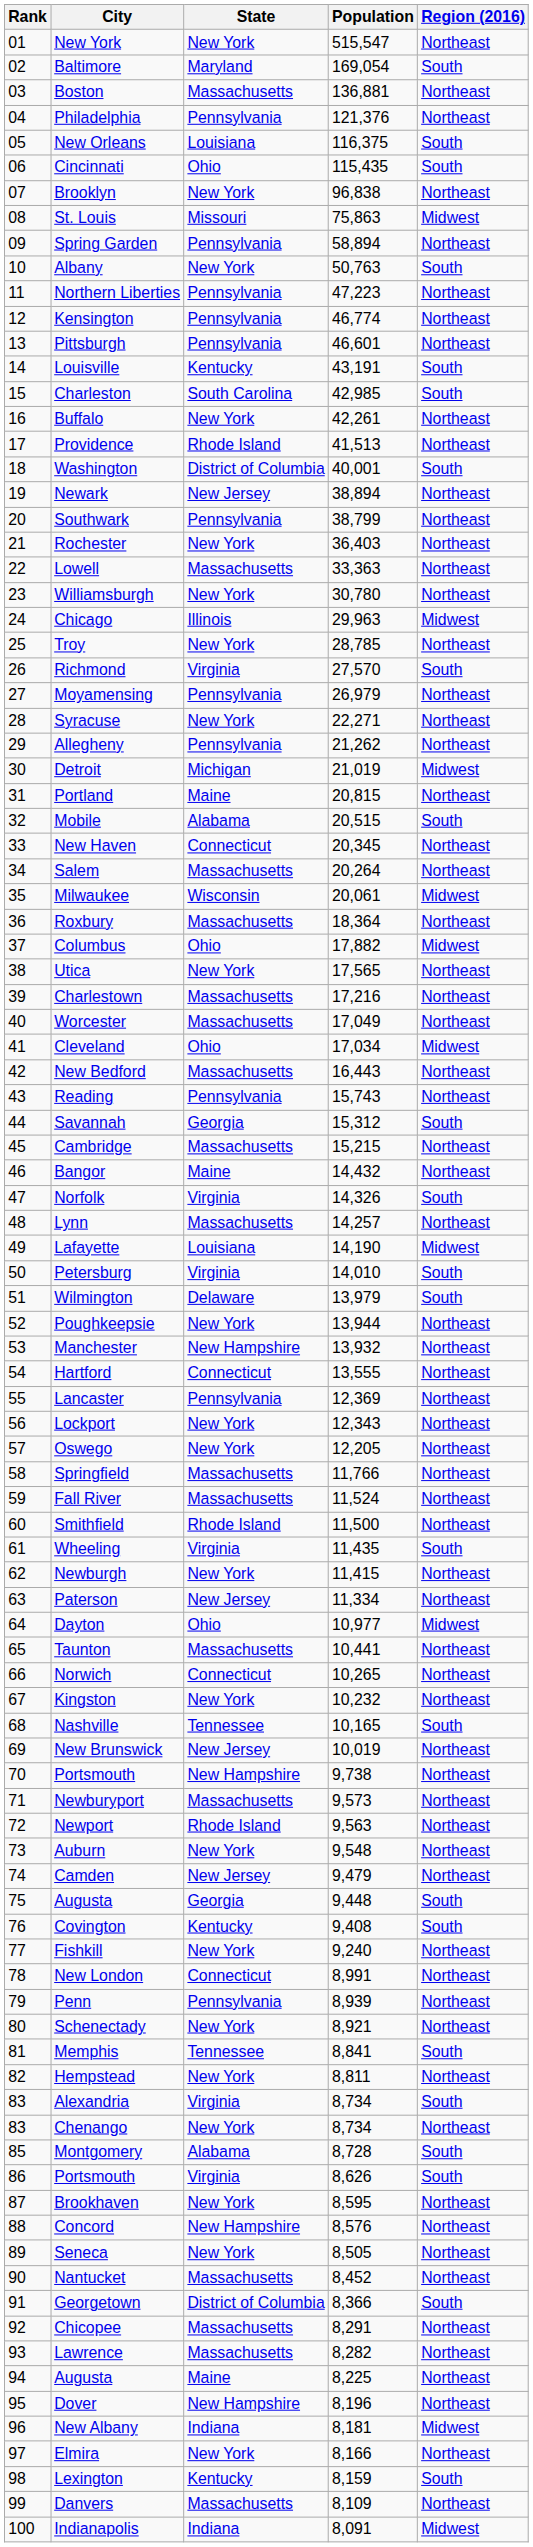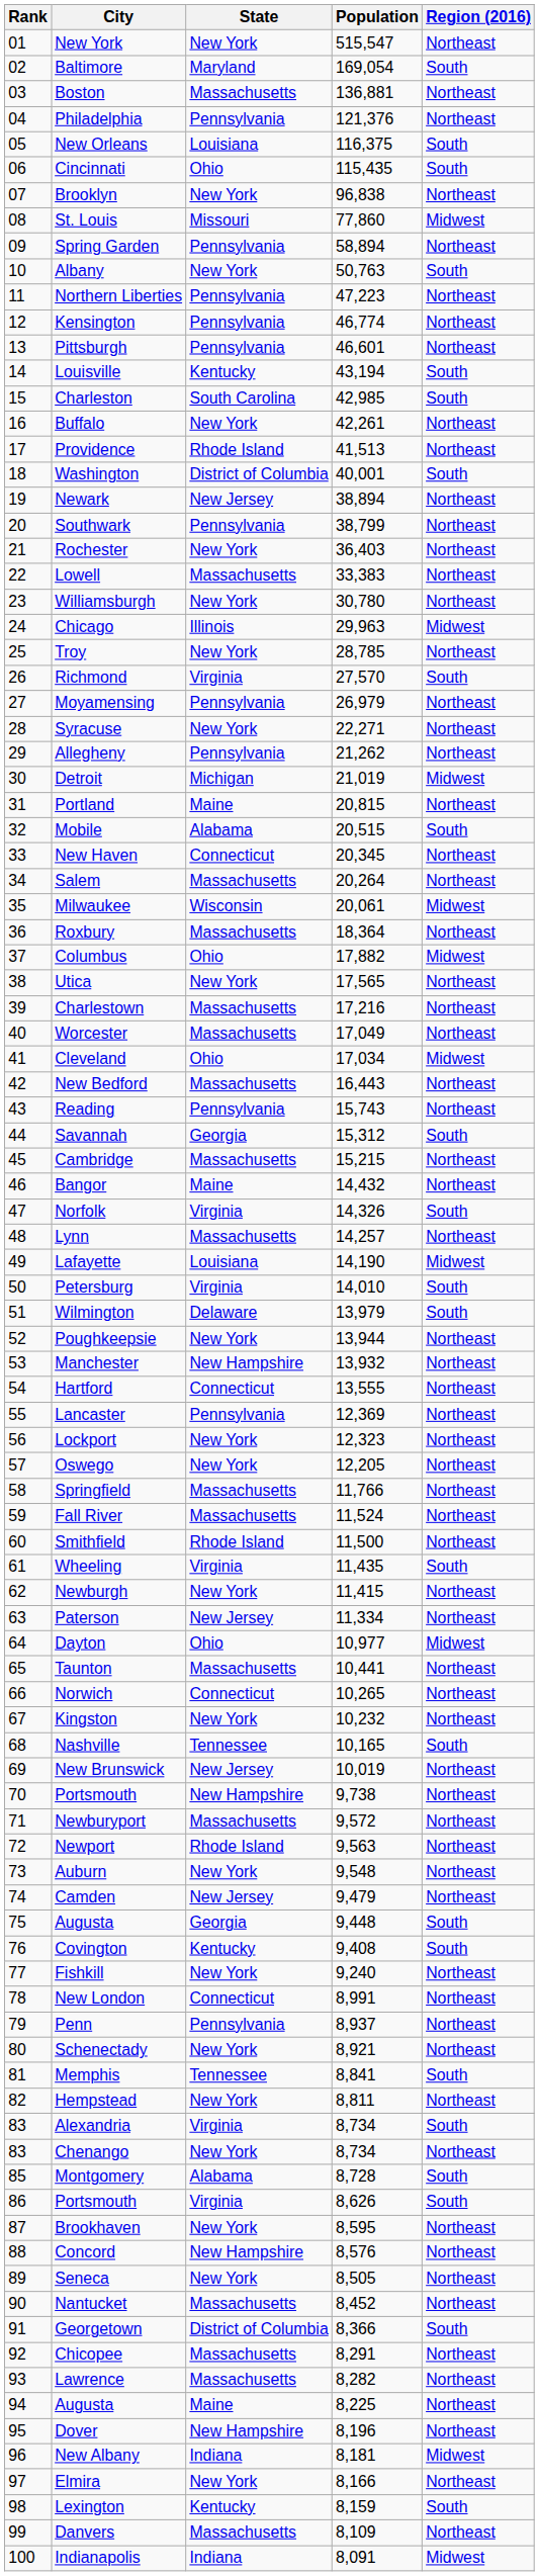 <table class="wikitable sortable">
 <tr>
 <th>Rank</th>
 <th>City</th>
 <th>State</th>
 <th>Population</th>
 <th><a href='#'>Region (2016)</a></th>
 </tr>
 <tr>
 <td>01</td>
 <td><a href='#'>New York</a></td>
 <td><a href='#'>New York</a></td>
 <td>515,547</td>
 <td><a href='#'>Northeast</a></td>
 </tr>
 <tr>
 <td>02</td>
 <td><a href='#'>Baltimore</a></td>
 <td><a href='#'>Maryland</a></td>
 <td>169,054</td>
 <td><a href='#'>South</a></td>
 </tr>
 <tr>
 <td>03</td>
 <td><a href='#'>Boston</a></td>
 <td><a href='#'>Massachusetts</a></td>
 <td>136,881</td>
 <td><a href='#'>Northeast</a></td>
 </tr>
 <tr>
 <td>04</td>
 <td><a href='#'>Philadelphia</a></td>
 <td><a href='#'>Pennsylvania</a></td>
 <td>121,376</td>
 <td><a href='#'>Northeast</a></td>
 </tr>
 <tr>
 <td>05</td>
 <td><a href='#'>New Orleans</a></td>
 <td><a href='#'>Louisiana</a></td>
 <td>116,375</td>
 <td><a href='#'>South</a></td>
 </tr>
 <tr>
 <td>06</td>
 <td><a href='#'>Cincinnati</a></td>
 <td><a href='#'>Ohio</a></td>
 <td>115,435</td>
 <td><a href='#'>South</a></td>
 </tr>
 <tr>
 <td>07</td>
 <td><a href='#'>Brooklyn</a></td>
 <td><a href='#'>New York</a></td>
 <td>96,838</td>
 <td><a href='#'>Northeast</a></td>
 </tr>
 <tr>
 <td>08</td>
 <td><a href='#'>St. Louis</a></td>
 <td><a href='#'>Missouri</a></td>
-<td>75,863</td>
+<td>77,860</td>
 <td><a href='#'>Midwest</a></td>
 </tr>
 <tr>
 <td>09</td>
 <td><a href='#'>Spring Garden</a></td>
 <td><a href='#'>Pennsylvania</a></td>
 <td>58,894</td>
 <td><a href='#'>Northeast</a></td>
 </tr>
 <tr>
 <td>10</td>
 <td><a href='#'>Albany</a></td>
 <td><a href='#'>New York</a></td>
 <td>50,763</td>
 <td><a href='#'>South</a></td>
 </tr>
 <tr>
 <td>11</td>
 <td><a href='#'>Northern Liberties</a></td>
 <td><a href='#'>Pennsylvania</a></td>
 <td>47,223</td>
 <td><a href='#'>Northeast</a></td>
 </tr>
 <tr>
 <td>12</td>
 <td><a href='#'>Kensington</a></td>
 <td><a href='#'>Pennsylvania</a></td>
 <td>46,774</td>
 <td><a href='#'>Northeast</a></td>
 </tr>
 <tr>
 <td>13</td>
 <td><a href='#'>Pittsburgh</a></td>
 <td><a href='#'>Pennsylvania</a></td>
 <td>46,601</td>
 <td><a href='#'>Northeast</a></td>
 </tr>
 <tr>
 <td>14</td>
 <td><a href='#'>Louisville</a></td>
 <td><a href='#'>Kentucky</a></td>
-<td>43,191</td>
+<td>43,194</td>
 <td><a href='#'>South</a></td>
 </tr>
 <tr>
 <td>15</td>
 <td><a href='#'>Charleston</a></td>
 <td><a href='#'>South Carolina</a></td>
 <td>42,985</td>
 <td><a href='#'>South</a></td>
 </tr>
 <tr>
 <td>16</td>
 <td><a href='#'>Buffalo</a></td>
 <td><a href='#'>New York</a></td>
 <td>42,261</td>
 <td><a href='#'>Northeast</a></td>
 </tr>
 <tr>
 <td>17</td>
 <td><a href='#'>Providence</a></td>
 <td><a href='#'>Rhode Island</a></td>
 <td>41,513</td>
 <td><a href='#'>Northeast</a></td>
 </tr>
 <tr>
 <td>18</td>
 <td><a href='#'>Washington</a></td>
 <td><a href='#'>District of Columbia</a></td>
 <td>40,001</td>
 <td><a href='#'>South</a></td>
 </tr>
 <tr>
 <td>19</td>
 <td><a href='#'>Newark</a></td>
 <td><a href='#'>New Jersey</a></td>
 <td>38,894</td>
 <td><a href='#'>Northeast</a></td>
 </tr>
 <tr>
 <td>20</td>
 <td><a href='#'>Southwark</a></td>
 <td><a href='#'>Pennsylvania</a></td>
 <td>38,799</td>
 <td><a href='#'>Northeast</a></td>
 </tr>
 <tr>
 <td>21</td>
 <td><a href='#'>Rochester</a></td>
 <td><a href='#'>New York</a></td>
 <td>36,403</td>
 <td><a href='#'>Northeast</a></td>
 </tr>
 <tr>
 <td>22</td>
 <td><a href='#'>Lowell</a></td>
 <td><a href='#'>Massachusetts</a></td>
-<td>33,363</td>
+<td>33,383</td>
 <td><a href='#'>Northeast</a></td>
 </tr>
 <tr>
 <td>23</td>
 <td><a href='#'>Williamsburgh</a></td>
 <td><a href='#'>New York</a></td>
 <td>30,780</td>
 <td><a href='#'>Northeast</a></td>
 </tr>
 <tr>
 <td>24</td>
 <td><a href='#'>Chicago</a></td>
 <td><a href='#'>Illinois</a></td>
 <td>29,963</td>
 <td><a href='#'>Midwest</a></td>
 </tr>
 <tr>
 <td>25</td>
 <td><a href='#'>Troy</a></td>
 <td><a href='#'>New York</a></td>
 <td>28,785</td>
 <td><a href='#'>Northeast</a></td>
 </tr>
 <tr>
 <td>26</td>
 <td><a href='#'>Richmond</a></td>
 <td><a href='#'>Virginia</a></td>
 <td>27,570</td>
 <td><a href='#'>South</a></td>
 </tr>
 <tr>
 <td>27</td>
 <td><a href='#'>Moyamensing</a></td>
 <td><a href='#'>Pennsylvania</a></td>
 <td>26,979</td>
 <td><a href='#'>Northeast</a></td>
 </tr>
 <tr>
 <td>28</td>
 <td><a href='#'>Syracuse</a></td>
 <td><a href='#'>New York</a></td>
 <td>22,271</td>
 <td><a href='#'>Northeast</a></td>
 </tr>
 <tr>
 <td>29</td>
 <td><a href='#'>Allegheny</a></td>
 <td><a href='#'>Pennsylvania</a></td>
 <td>21,262</td>
 <td><a href='#'>Northeast</a></td>
 </tr>
 <tr>
 <td>30</td>
 <td><a href='#'>Detroit</a></td>
 <td><a href='#'>Michigan</a></td>
 <td>21,019</td>
 <td><a href='#'>Midwest</a></td>
 </tr>
 <tr>
 <td>31</td>
 <td><a href='#'>Portland</a></td>
 <td><a href='#'>Maine</a></td>
 <td>20,815</td>
 <td><a href='#'>Northeast</a></td>
 </tr>
 <tr>
 <td>32</td>
 <td><a href='#'>Mobile</a></td>
 <td><a href='#'>Alabama</a></td>
 <td>20,515</td>
 <td><a href='#'>South</a></td>
 </tr>
 <tr>
 <td>33</td>
 <td><a href='#'>New Haven</a></td>
 <td><a href='#'>Connecticut</a></td>
 <td>20,345</td>
 <td><a href='#'>Northeast</a></td>
 </tr>
 <tr>
 <td>34</td>
 <td><a href='#'>Salem</a></td>
 <td><a href='#'>Massachusetts</a></td>
 <td>20,264</td>
 <td><a href='#'>Northeast</a></td>
 </tr>
 <tr>
 <td>35</td>
 <td><a href='#'>Milwaukee</a></td>
 <td><a href='#'>Wisconsin</a></td>
 <td>20,061</td>
 <td><a href='#'>Midwest</a></td>
 </tr>
 <tr>
 <td>36</td>
 <td><a href='#'>Roxbury</a></td>
 <td><a href='#'>Massachusetts</a></td>
 <td>18,364</td>
 <td><a href='#'>Northeast</a></td>
 </tr>
 <tr>
 <td>37</td>
 <td><a href='#'>Columbus</a></td>
 <td><a href='#'>Ohio</a></td>
 <td>17,882</td>
 <td><a href='#'>Midwest</a></td>
 </tr>
 <tr>
 <td>38</td>
 <td><a href='#'>Utica</a></td>
 <td><a href='#'>New York</a></td>
 <td>17,565</td>
 <td><a href='#'>Northeast</a></td>
 </tr>
 <tr>
 <td>39</td>
 <td><a href='#'>Charlestown</a></td>
 <td><a href='#'>Massachusetts</a></td>
 <td>17,216</td>
 <td><a href='#'>Northeast</a></td>
 </tr>
 <tr>
 <td>40</td>
 <td><a href='#'>Worcester</a></td>
 <td><a href='#'>Massachusetts</a></td>
 <td>17,049</td>
 <td><a href='#'>Northeast</a></td>
 </tr>
 <tr>
 <td>41</td>
 <td><a href='#'>Cleveland</a></td>
 <td><a href='#'>Ohio</a></td>
 <td>17,034</td>
 <td><a href='#'>Midwest</a></td>
 </tr>
 <tr>
 <td>42</td>
 <td><a href='#'>New Bedford</a></td>
 <td><a href='#'>Massachusetts</a></td>
 <td>16,443</td>
 <td><a href='#'>Northeast</a></td>
 </tr>
 <tr>
 <td>43</td>
 <td><a href='#'>Reading</a></td>
 <td><a href='#'>Pennsylvania</a></td>
 <td>15,743</td>
 <td><a href='#'>Northeast</a></td>
 </tr>
 <tr>
 <td>44</td>
 <td><a href='#'>Savannah</a></td>
 <td><a href='#'>Georgia</a></td>
 <td>15,312</td>
 <td><a href='#'>South</a></td>
 </tr>
 <tr>
 <td>45</td>
 <td><a href='#'>Cambridge</a></td>
 <td><a href='#'>Massachusetts</a></td>
 <td>15,215</td>
 <td><a href='#'>Northeast</a></td>
 </tr>
 <tr>
 <td>46</td>
 <td><a href='#'>Bangor</a></td>
 <td><a href='#'>Maine</a></td>
 <td>14,432</td>
 <td><a href='#'>Northeast</a></td>
 </tr>
 <tr>
 <td>47</td>
 <td><a href='#'>Norfolk</a></td>
 <td><a href='#'>Virginia</a></td>
 <td>14,326</td>
 <td><a href='#'>South</a></td>
 </tr>
 <tr>
 <td>48</td>
 <td><a href='#'>Lynn</a></td>
 <td><a href='#'>Massachusetts</a></td>
 <td>14,257</td>
 <td><a href='#'>Northeast</a></td>
 </tr>
 <tr>
 <td>49</td>
 <td><a href='#'>Lafayette</a></td>
 <td><a href='#'>Louisiana</a></td>
 <td>14,190</td>
 <td><a href='#'>Midwest</a></td>
 </tr>
 <tr>
 <td>50</td>
 <td><a href='#'>Petersburg</a></td>
 <td><a href='#'>Virginia</a></td>
 <td>14,010</td>
 <td><a href='#'>South</a></td>
 </tr>
 <tr>
 <td>51</td>
 <td><a href='#'>Wilmington</a></td>
 <td><a href='#'>Delaware</a></td>
 <td>13,979</td>
 <td><a href='#'>South</a></td>
 </tr>
 <tr>
 <td>52</td>
 <td><a href='#'>Poughkeepsie</a></td>
 <td><a href='#'>New York</a></td>
 <td>13,944</td>
 <td><a href='#'>Northeast</a></td>
 </tr>
 <tr>
 <td>53</td>
 <td><a href='#'>Manchester</a></td>
 <td><a href='#'>New Hampshire</a></td>
 <td>13,932</td>
 <td><a href='#'>Northeast</a></td>
 </tr>
 <tr>
 <td>54</td>
 <td><a href='#'>Hartford</a></td>
 <td><a href='#'>Connecticut</a></td>
 <td>13,555</td>
 <td><a href='#'>Northeast</a></td>
 </tr>
 <tr>
 <td>55</td>
 <td><a href='#'>Lancaster</a></td>
 <td><a href='#'>Pennsylvania</a></td>
 <td>12,369</td>
 <td><a href='#'>Northeast</a></td>
 </tr>
 <tr>
 <td>56</td>
 <td><a href='#'>Lockport</a></td>
 <td><a href='#'>New York</a></td>
-<td>12,343</td>
+<td>12,323</td>
 <td><a href='#'>Northeast</a></td>
 </tr>
 <tr>
 <td>57</td>
 <td><a href='#'>Oswego</a></td>
 <td><a href='#'>New York</a></td>
 <td>12,205</td>
 <td><a href='#'>Northeast</a></td>
 </tr>
 <tr>
 <td>58</td>
 <td><a href='#'>Springfield</a></td>
 <td><a href='#'>Massachusetts</a></td>
 <td>11,766</td>
 <td><a href='#'>Northeast</a></td>
 </tr>
 <tr>
 <td>59</td>
 <td><a href='#'>Fall River</a></td>
 <td><a href='#'>Massachusetts</a></td>
 <td>11,524</td>
 <td><a href='#'>Northeast</a></td>
 </tr>
 <tr>
 <td>60</td>
 <td><a href='#'>Smithfield</a></td>
 <td><a href='#'>Rhode Island</a></td>
 <td>11,500</td>
 <td><a href='#'>Northeast</a></td>
 </tr>
 <tr>
 <td>61</td>
 <td><a href='#'>Wheeling</a></td>
 <td><a href='#'>Virginia</a></td>
 <td>11,435</td>
 <td><a href='#'>South</a></td>
 </tr>
 <tr>
 <td>62</td>
 <td><a href='#'>Newburgh</a></td>
 <td><a href='#'>New York</a></td>
 <td>11,415</td>
 <td><a href='#'>Northeast</a></td>
 </tr>
 <tr>
 <td>63</td>
 <td><a href='#'>Paterson</a></td>
 <td><a href='#'>New Jersey</a></td>
 <td>11,334</td>
 <td><a href='#'>Northeast</a></td>
 </tr>
 <tr>
 <td>64</td>
 <td><a href='#'>Dayton</a></td>
 <td><a href='#'>Ohio</a></td>
 <td>10,977</td>
 <td><a href='#'>Midwest</a></td>
 </tr>
 <tr>
 <td>65</td>
 <td><a href='#'>Taunton</a></td>
 <td><a href='#'>Massachusetts</a></td>
 <td>10,441</td>
 <td><a href='#'>Northeast</a></td>
 </tr>
 <tr>
 <td>66</td>
 <td><a href='#'>Norwich</a></td>
 <td><a href='#'>Connecticut</a></td>
 <td>10,265</td>
 <td><a href='#'>Northeast</a></td>
 </tr>
 <tr>
 <td>67</td>
 <td><a href='#'>Kingston</a></td>
 <td><a href='#'>New York</a></td>
 <td>10,232</td>
 <td><a href='#'>Northeast</a></td>
 </tr>
 <tr>
 <td>68</td>
 <td><a href='#'>Nashville</a></td>
 <td><a href='#'>Tennessee</a></td>
 <td>10,165</td>
 <td><a href='#'>South</a></td>
 </tr>
 <tr>
 <td>69</td>
 <td><a href='#'>New Brunswick</a></td>
 <td><a href='#'>New Jersey</a></td>
 <td>10,019</td>
 <td><a href='#'>Northeast</a></td>
 </tr>
 <tr>
 <td>70</td>
 <td><a href='#'>Portsmouth</a></td>
 <td><a href='#'>New Hampshire</a></td>
 <td>9,738</td>
 <td><a href='#'>Northeast</a></td>
 </tr>
 <tr>
 <td>71</td>
 <td><a href='#'>Newburyport</a></td>
 <td><a href='#'>Massachusetts</a></td>
-<td>9,573</td>
+<td>9,572</td>
 <td><a href='#'>Northeast</a></td>
 </tr>
 <tr>
 <td>72</td>
 <td><a href='#'>Newport</a></td>
 <td><a href='#'>Rhode Island</a></td>
 <td>9,563</td>
 <td><a href='#'>Northeast</a></td>
 </tr>
 <tr>
 <td>73</td>
 <td><a href='#'>Auburn</a></td>
 <td><a href='#'>New York</a></td>
 <td>9,548</td>
 <td><a href='#'>Northeast</a></td>
 </tr>
 <tr>
 <td>74</td>
 <td><a href='#'>Camden</a></td>
 <td><a href='#'>New Jersey</a></td>
 <td>9,479</td>
 <td><a href='#'>Northeast</a></td>
 </tr>
 <tr>
 <td>75</td>
 <td><a href='#'>Augusta</a></td>
 <td><a href='#'>Georgia</a></td>
 <td>9,448</td>
 <td><a href='#'>South</a></td>
 </tr>
 <tr>
 <td>76</td>
 <td><a href='#'>Covington</a></td>
 <td><a href='#'>Kentucky</a></td>
 <td>9,408</td>
 <td><a href='#'>South</a></td>
 </tr>
 <tr>
 <td>77</td>
 <td><a href='#'>Fishkill</a></td>
 <td><a href='#'>New York</a></td>
 <td>9,240</td>
 <td><a href='#'>Northeast</a></td>
 </tr>
 <tr>
 <td>78</td>
 <td><a href='#'>New London</a></td>
 <td><a href='#'>Connecticut</a></td>
 <td>8,991</td>
 <td><a href='#'>Northeast</a></td>
 </tr>
 <tr>
 <td>79</td>
 <td><a href='#'>Penn</a></td>
 <td><a href='#'>Pennsylvania</a></td>
-<td>8,939</td>
+<td>8,937</td>
 <td><a href='#'>Northeast</a></td>
 </tr>
 <tr>
 <td>80</td>
 <td><a href='#'>Schenectady</a></td>
 <td><a href='#'>New York</a></td>
 <td>8,921</td>
 <td><a href='#'>Northeast</a></td>
 </tr>
 <tr>
 <td>81</td>
 <td><a href='#'>Memphis</a></td>
 <td><a href='#'>Tennessee</a></td>
 <td>8,841</td>
 <td><a href='#'>South</a></td>
 </tr>
 <tr>
 <td>82</td>
 <td><a href='#'>Hempstead</a></td>
 <td><a href='#'>New York</a></td>
 <td>8,811</td>
 <td><a href='#'>Northeast</a></td>
 </tr>
 <tr>
 <td>83</td>
 <td><a href='#'>Alexandria</a></td>
 <td><a href='#'>Virginia</a></td>
 <td>8,734</td>
 <td><a href='#'>South</a></td>
 </tr>
 <tr>
 <td>83</td>
 <td><a href='#'>Chenango</a></td>
 <td><a href='#'>New York</a></td>
 <td>8,734</td>
 <td><a href='#'>Northeast</a></td>
 </tr>
 <tr>
 <td>85</td>
 <td><a href='#'>Montgomery</a></td>
 <td><a href='#'>Alabama</a></td>
 <td>8,728</td>
 <td><a href='#'>South</a></td>
 </tr>
 <tr>
 <td>86</td>
 <td><a href='#'>Portsmouth</a></td>
 <td><a href='#'>Virginia</a></td>
 <td>8,626</td>
 <td><a href='#'>South</a></td>
 </tr>
 <tr>
 <td>87</td>
 <td><a href='#'>Brookhaven</a></td>
 <td><a href='#'>New York</a></td>
 <td>8,595</td>
 <td><a href='#'>Northeast</a></td>
 </tr>
 <tr>
 <td>88</td>
 <td><a href='#'>Concord</a></td>
 <td><a href='#'>New Hampshire</a></td>
 <td>8,576</td>
 <td><a href='#'>Northeast</a></td>
 </tr>
 <tr>
 <td>89</td>
 <td><a href='#'>Seneca</a></td>
 <td><a href='#'>New York</a></td>
 <td>8,505</td>
 <td><a href='#'>Northeast</a></td>
 </tr>
 <tr>
 <td>90</td>
 <td><a href='#'>Nantucket</a></td>
 <td><a href='#'>Massachusetts</a></td>
 <td>8,452</td>
 <td><a href='#'>Northeast</a></td>
 </tr>
 <tr>
 <td>91</td>
 <td><a href='#'>Georgetown</a></td>
 <td><a href='#'>District of Columbia</a></td>
 <td>8,366</td>
 <td><a href='#'>South</a></td>
 </tr>
 <tr>
 <td>92</td>
 <td><a href='#'>Chicopee</a></td>
 <td><a href='#'>Massachusetts</a></td>
 <td>8,291</td>
 <td><a href='#'>Northeast</a></td>
 </tr>
 <tr>
 <td>93</td>
 <td><a href='#'>Lawrence</a></td>
 <td><a href='#'>Massachusetts</a></td>
 <td>8,282</td>
 <td><a href='#'>Northeast</a></td>
 </tr>
 <tr>
 <td>94</td>
 <td><a href='#'>Augusta</a></td>
 <td><a href='#'>Maine</a></td>
 <td>8,225</td>
 <td><a href='#'>Northeast</a></td>
 </tr>
 <tr>
 <td>95</td>
 <td><a href='#'>Dover</a></td>
 <td><a href='#'>New Hampshire</a></td>
 <td>8,196</td>
 <td><a href='#'>Northeast</a></td>
 </tr>
 <tr>
 <td>96</td>
 <td><a href='#'>New Albany</a></td>
 <td><a href='#'>Indiana</a></td>
 <td>8,181</td>
 <td><a href='#'>Midwest</a></td>
 </tr>
 <tr>
 <td>97</td>
 <td><a href='#'>Elmira</a></td>
 <td><a href='#'>New York</a></td>
 <td>8,166</td>
 <td><a href='#'>Northeast</a></td>
 </tr>
 <tr>
 <td>98</td>
 <td><a href='#'>Lexington</a></td>
 <td><a href='#'>Kentucky</a></td>
 <td>8,159</td>
 <td><a href='#'>South</a></td>
 </tr>
 <tr>
 <td>99</td>
 <td><a href='#'>Danvers</a></td>
 <td><a href='#'>Massachusetts</a></td>
 <td>8,109</td>
 <td><a href='#'>Northeast</a></td>
 </tr>
 <tr>
 <td>100</td>
 <td><a href='#'>Indianapolis</a></td>
 <td><a href='#'>Indiana</a></td>
 <td>8,091</td>
 <td><a href='#'>Midwest</a></td>
 </tr>
 </table>
